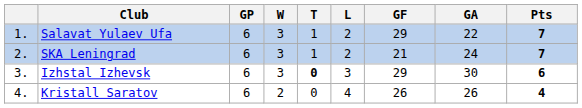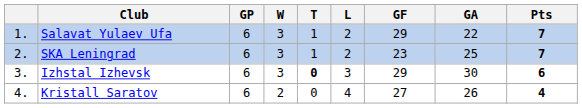 <table class="wikitable">
 <tr>
 <th width="30"></th>
 <th width="200">Club</th>
 <th width="30">GP</th>
 <th width="30">W</th>
 <th width="30">T</th>
 <th width="30">L</th>
 <th width="70">GF</th>
 <th width="70">GA</th>
 <th width="70">Pts</th>
 </tr>
 <tr bgcolor="#BCD2EE" align="center">
 <td>1.</td>
 <td align="left"><a href='#'>Salavat Yulaev Ufa</a></td>
 <td>6</td>
 <td>3</td>
 <td>1</td>
 <td>2</td>
 <td>29</td>
 <td>22</td>
 <td><strong>7</strong></td>
 </tr>
 <tr bgcolor="#BCD2EE" align="center">
 <td>2.</td>
 <td align="left"><a href='#'>SKA Leningrad</a></td>
 <td>6</td>
 <td>3</td>
 <td>1</td>
 <td>2</td>
-<td>21</td>
-<td>24</td>
+<td>23</td>
+<td>25</td>
 <td><strong>7</strong></td>
 </tr>
 <tr bgcolor="#FFFFFF" align="center">
 <td>3.</td>
 <td align="left"><a href='#'>Izhstal Izhevsk</a></td>
 <td>6</td>
 <td>3</td>
 <td><strong>0</strong></td>
 <td>3</td>
 <td>29</td>
 <td>30</td>
 <td><strong>6</strong></td>
 </tr>
 <tr bgcolor="#FFFFFF" align="center">
 <td>4.</td>
 <td align="left"><a href='#'>Kristall Saratov</a></td>
 <td>6</td>
 <td>2</td>
 <td>0</td>
 <td>4</td>
-<td>26</td>
+<td>27</td>
 <td>26</td>
 <td><strong>4</strong></td>
 </tr>
 </table>
